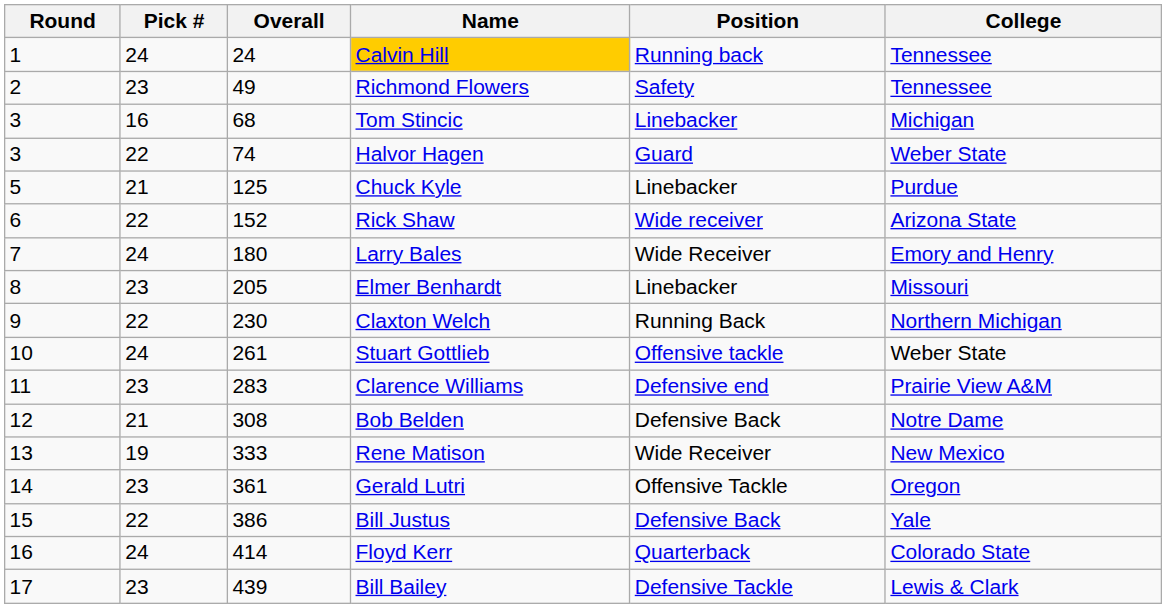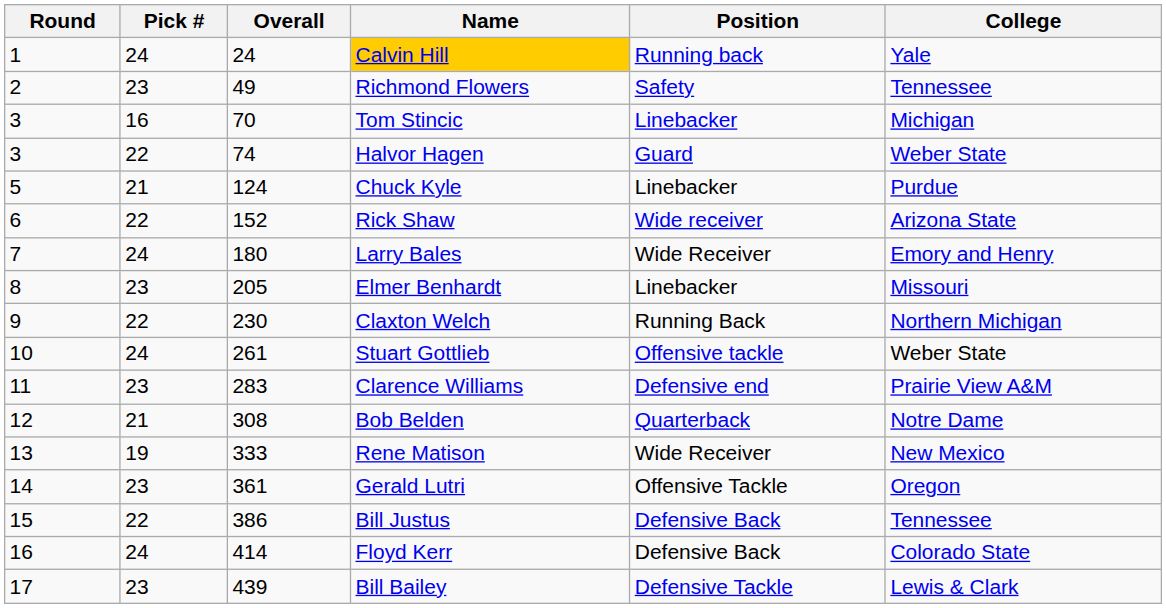 <table class="wikitable sortable sortable" style="width: 100%">
 <tr>
 <th>Round</th>
 <th>Pick #</th>
 <th>Overall</th>
 <th>Name</th>
 <th>Position</th>
 <th>College</th>
 </tr>
 <tr>
 <td>1</td>
 <td>24</td>
 <td>24</td>
 <td bgcolor=#FFCC00><a href='#'>Calvin Hill</a></td>
 <td><a href='#'>Running back</a></td>
-<td><a href='#'>Tennessee</a></td>
+<td><a href='#'>Yale</a></td>
 </tr>
 <tr>
 <td>2</td>
 <td>23</td>
 <td>49</td>
 <td><a href='#'>Richmond Flowers</a></td>
 <td><a href='#'>Safety</a></td>
 <td><a href='#'>Tennessee</a></td>
 </tr>
 <tr>
 <td>3</td>
 <td>16</td>
-<td>68</td>
+<td>70</td>
 <td><a href='#'>Tom Stincic</a></td>
 <td><a href='#'>Linebacker</a></td>
 <td><a href='#'>Michigan</a></td>
 </tr>
 <tr>
 <td>3</td>
 <td>22</td>
 <td>74</td>
 <td><a href='#'>Halvor Hagen</a></td>
 <td><a href='#'>Guard</a></td>
 <td><a href='#'>Weber State</a></td>
 </tr>
 <tr>
 <td>5</td>
 <td>21</td>
-<td>125</td>
+<td>124</td>
 <td><a href='#'>Chuck Kyle</a></td>
 <td>Linebacker</td>
 <td><a href='#'>Purdue</a></td>
 </tr>
 <tr>
 <td>6</td>
 <td>22</td>
 <td>152</td>
 <td><a href='#'>Rick Shaw</a></td>
 <td><a href='#'>Wide receiver</a></td>
 <td><a href='#'>Arizona State</a></td>
 </tr>
 <tr>
 <td>7</td>
 <td>24</td>
 <td>180</td>
 <td><a href='#'>Larry Bales</a></td>
 <td>Wide Receiver</td>
 <td><a href='#'>Emory and Henry</a></td>
 </tr>
 <tr>
 <td>8</td>
 <td>23</td>
 <td>205</td>
 <td><a href='#'>Elmer Benhardt</a></td>
 <td>Linebacker</td>
 <td><a href='#'>Missouri</a></td>
 </tr>
 <tr>
 <td>9</td>
 <td>22</td>
 <td>230</td>
 <td><a href='#'>Claxton Welch</a></td>
 <td>Running Back</td>
 <td><a href='#'>Northern Michigan</a></td>
 </tr>
 <tr>
 <td>10</td>
 <td>24</td>
 <td>261</td>
 <td><a href='#'>Stuart Gottlieb</a></td>
 <td><a href='#'>Offensive tackle</a></td>
 <td>Weber State</td>
 </tr>
 <tr>
 <td>11</td>
 <td>23</td>
 <td>283</td>
 <td><a href='#'>Clarence Williams</a></td>
 <td><a href='#'>Defensive end</a></td>
 <td><a href='#'>Prairie View A&M</a></td>
 </tr>
 <tr>
 <td>12</td>
 <td>21</td>
 <td>308</td>
 <td><a href='#'>Bob Belden</a></td>
-<td>Defensive Back</td>
+<td><a href='#'>Quarterback</a></td>
 <td><a href='#'>Notre Dame</a></td>
 </tr>
 <tr>
 <td>13</td>
 <td>19</td>
 <td>333</td>
 <td><a href='#'>Rene Matison</a></td>
 <td>Wide Receiver</td>
 <td><a href='#'>New Mexico</a></td>
 </tr>
 <tr>
 <td>14</td>
 <td>23</td>
 <td>361</td>
 <td><a href='#'>Gerald Lutri</a></td>
 <td>Offensive Tackle</td>
 <td><a href='#'>Oregon</a></td>
 </tr>
 <tr>
 <td>15</td>
 <td>22</td>
 <td>386</td>
 <td><a href='#'>Bill Justus</a></td>
 <td><a href='#'>Defensive Back</a></td>
-<td><a href='#'>Yale</a></td>
+<td><a href='#'>Tennessee</a></td>
 </tr>
 <tr>
 <td>16</td>
 <td>24</td>
 <td>414</td>
 <td><a href='#'>Floyd Kerr</a></td>
-<td><a href='#'>Quarterback</a></td>
+<td>Defensive Back</td>
 <td><a href='#'>Colorado State</a></td>
 </tr>
 <tr>
 <td>17</td>
 <td>23</td>
 <td>439</td>
 <td><a href='#'>Bill Bailey</a></td>
 <td><a href='#'>Defensive Tackle</a></td>
 <td><a href='#'>Lewis & Clark</a></td>
 </tr>
 </table>
